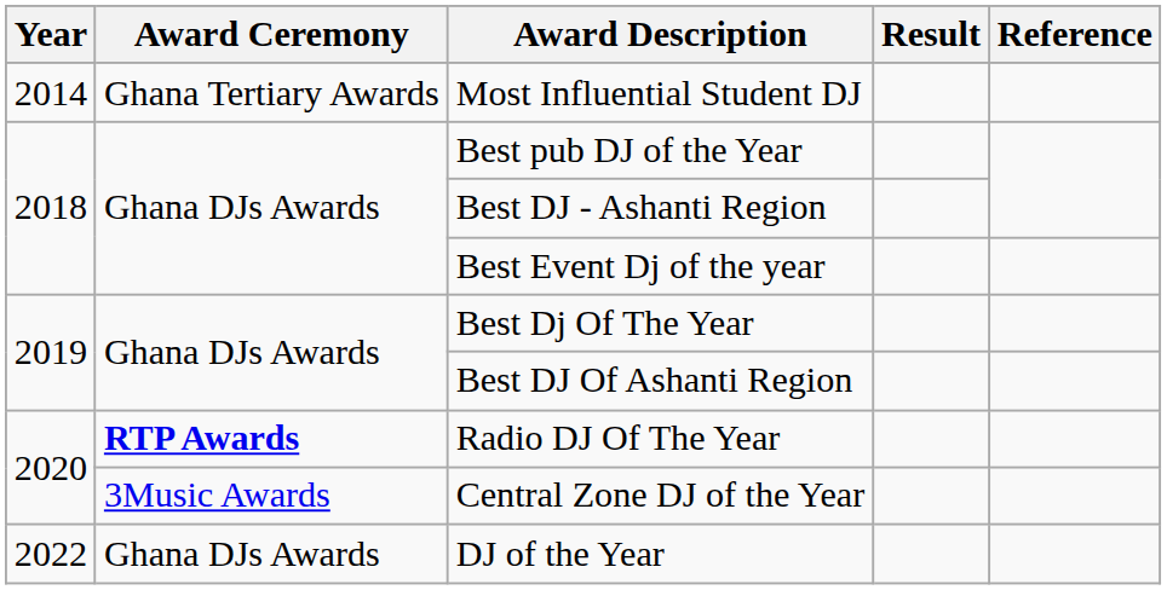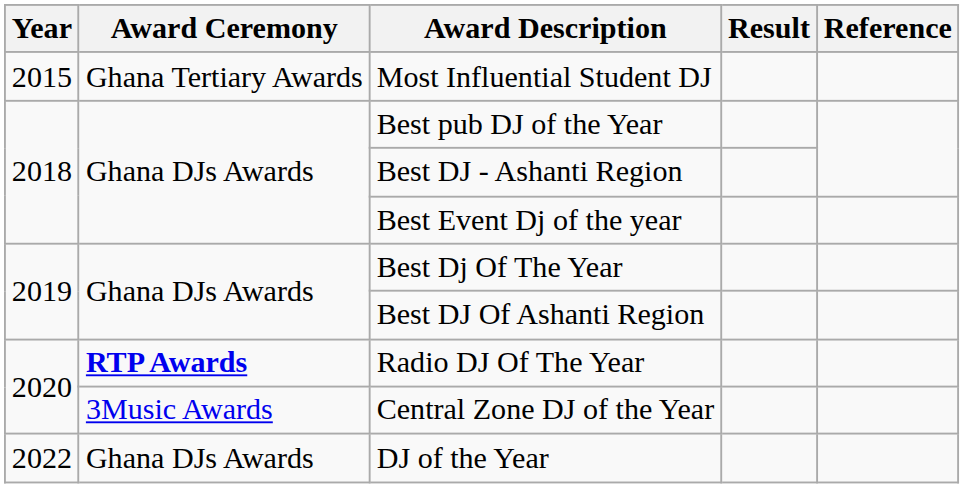 <table class="wikitable">
 <tr>
 <th>Year</th>
 <th>Award Ceremony</th>
 <th>Award Description</th>
 <th>Result</th>
 <th>Reference</th>
 </tr>
 <tr>
-<td>2014</td>
+<td>2015</td>
 <td>Ghana Tertiary Awards</td>
 <td>Most Influential Student DJ</td>
 <td></td>
 <td></td>
 </tr>
 <tr>
 <td rowspan="3">2018</td>
 <td rowspan="3">Ghana DJs Awards</td>
 <td>Best pub DJ of the Year</td>
 <td></td>
 <td rowspan="2"></td>
 </tr>
 <tr>
 <td>Best DJ - Ashanti Region</td>
 <td></td>
 </tr>
 <tr>
 <td Best Event Dj of the year>Best Event Dj of the year</td>
 <td></td>
 <td></td>
 </tr>
 <tr>
 <td rowspan="2">2019</td>
 <td rowspan="2">Ghana DJs Awards</td>
 <td BEST DJ OF THE YEAR>Best Dj Of The Year</td>
 <td></td>
 <td></td>
 </tr>
 <tr>
 <td Best DJ Of  Ashanti Region>Best DJ Of Ashanti Region</td>
 <td></td>
 <td></td>
 </tr>
 <tr>
 <td rowspan="2">2020</td>
 <td><strong><a href='#'>RTP Awards</a></strong></td>
 <td Radio DJ Of The Year>Radio DJ Of The Year</td>
 <td></td>
 <td></td>
 </tr>
 <tr>
 <td><a href='#'>3Music Awards</a></td>
 <td Central Zone DJ of the Year>Central Zone DJ of the Year</td>
 <td></td>
 <td></td>
 </tr>
 <tr>
 <td>2022</td>
 <td>Ghana DJs Awards</td>
 <td DJ Of The Year>DJ of the Year</td>
 <td></td>
 <td></td>
 </tr>
 </table>
